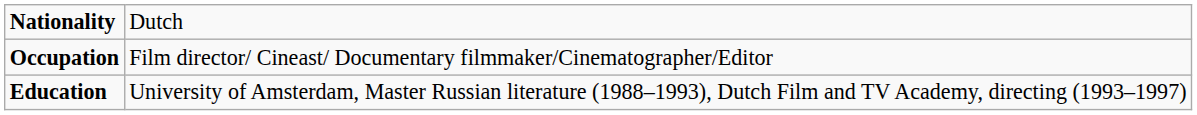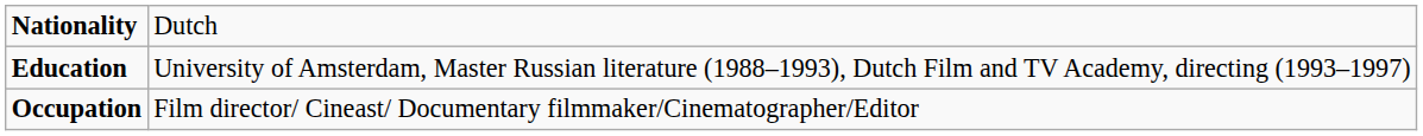 <table class="wikitable">
 <tr>
 <td><strong>Nationality</strong></td>
 <td>Dutch</td>
 </tr>
 <tr>
+<td><strong>Education</strong></td>
+<td>University of Amsterdam, Master Russian literature (1988–1993), Dutch Film and TV Academy, directing (1993–1997)</td>
+</tr>
+<tr>
 <td><strong>Occupation</strong></td>
 <td>Film director/ Cineast/ Documentary filmmaker/Cinematographer/Editor</td>
 </tr>
-<tr>
-<td><strong>Education</strong></td>
-<td>University of Amsterdam, Master Russian literature (1988–1993), Dutch Film and TV Academy, directing (1993–1997)</td>
-</tr>
 </table>
